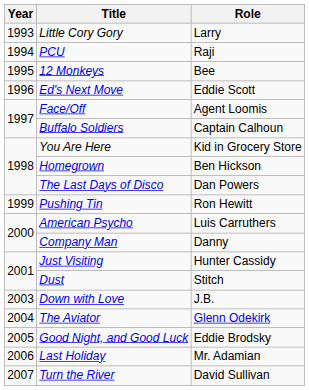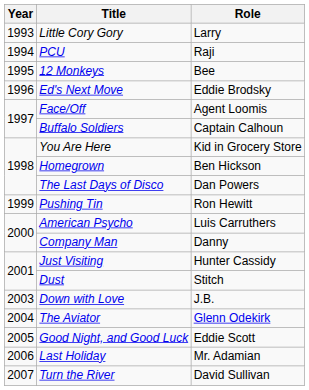 <table class="wikitable">
 <tr>
 <th>Year</th>
 <th>Title</th>
 <th>Role</th>
 </tr>
 <tr>
 <td>1993</td>
 <td><em>Little Cory Gory</em></td>
 <td>Larry</td>
 </tr>
 <tr>
 <td>1994</td>
 <td><em><a href='#'>PCU</a></em></td>
 <td>Raji</td>
 </tr>
 <tr>
 <td>1995</td>
 <td><em><a href='#'>12 Monkeys</a></em></td>
 <td>Bee</td>
 </tr>
 <tr>
 <td>1996</td>
 <td><em><a href='#'>Ed's Next Move</a></em></td>
-<td>Eddie Scott</td>
+<td>Eddie Brodsky</td>
 </tr>
 <tr>
 <td rowspan=2>1997</td>
 <td><em><a href='#'>Face/Off</a></em></td>
 <td>Agent Loomis</td>
 </tr>
 <tr>
 <td><em><a href='#'>Buffalo Soldiers</a></em></td>
 <td>Captain Calhoun</td>
 </tr>
 <tr>
 <td rowspan=3>1998</td>
 <td><em>You Are Here</em></td>
 <td>Kid in Grocery Store</td>
 </tr>
 <tr>
 <td><em><a href='#'>Homegrown</a></em></td>
 <td>Ben Hickson</td>
 </tr>
 <tr>
 <td><em><a href='#'>The Last Days of Disco</a></em></td>
 <td>Dan Powers</td>
 </tr>
 <tr>
 <td>1999</td>
 <td><em><a href='#'>Pushing Tin</a></em></td>
 <td>Ron Hewitt</td>
 </tr>
 <tr>
 <td rowspan=2>2000</td>
 <td><em><a href='#'>American Psycho</a></em></td>
 <td>Luis Carruthers</td>
 </tr>
 <tr>
 <td><em><a href='#'>Company Man</a></em></td>
 <td>Danny</td>
 </tr>
 <tr>
 <td rowspan=2>2001</td>
 <td><em><a href='#'>Just Visiting</a></em></td>
 <td>Hunter Cassidy</td>
 </tr>
 <tr>
 <td><em><a href='#'>Dust</a></em></td>
 <td>Stitch</td>
 </tr>
 <tr>
 <td>2003</td>
 <td><em><a href='#'>Down with Love</a></em></td>
 <td>J.B.</td>
 </tr>
 <tr>
 <td>2004</td>
 <td><em><a href='#'>The Aviator</a></em></td>
 <td><a href='#'>Glenn Odekirk</a></td>
 </tr>
 <tr>
 <td>2005</td>
 <td><em><a href='#'>Good Night, and Good Luck</a></em></td>
-<td>Eddie Brodsky</td>
+<td>Eddie Scott</td>
 </tr>
 <tr>
 <td>2006</td>
 <td><em><a href='#'>Last Holiday</a></em></td>
 <td>Mr. Adamian</td>
 </tr>
 <tr>
 <td>2007</td>
 <td><em><a href='#'>Turn the River</a></em></td>
 <td>David Sullivan</td>
 </tr>
 </table>
